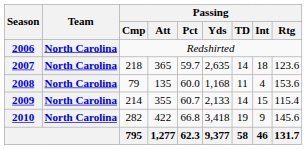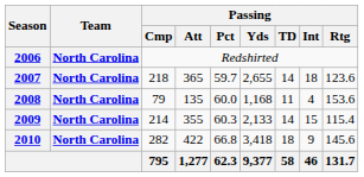 <table class="wikitable" style="text-align:center;">
 <tr>
 <th rowspan="2">Season</th>
 <th rowspan="2">Team</th>
 <th colspan="7">Passing</th>
 </tr>
 <tr>
 <th>Cmp</th>
 <th>Att</th>
 <th>Pct</th>
 <th>Yds</th>
 <th>TD</th>
 <th>Int</th>
 <th>Rtg</th>
 </tr>
 <tr>
 <th><a href='#'>2006</a></th>
 <th><a href='#'>North Carolina</a></th>
 <td colspan="7"><em>Redshirted</em></td>
 </tr>
 <tr>
 <th><a href='#'>2007</a></th>
 <th><a href='#'>North Carolina</a></th>
 <td>218</td>
 <td>365</td>
 <td>59.7</td>
-<td>2,635</td>
+<td>2,655</td>
 <td>14</td>
 <td>18</td>
 <td>123.6</td>
 </tr>
 <tr>
 <th><a href='#'>2008</a></th>
 <th><a href='#'>North Carolina</a></th>
 <td>79</td>
 <td>135</td>
 <td>60.0</td>
 <td>1,168</td>
 <td>11</td>
 <td>4</td>
 <td>153.6</td>
 </tr>
 <tr>
 <th><a href='#'>2009</a></th>
 <th><a href='#'>North Carolina</a></th>
 <td>214</td>
 <td>355</td>
-<td>60.7</td>
+<td>60.3</td>
 <td>2,133</td>
 <td>14</td>
 <td>15</td>
 <td>115.4</td>
 </tr>
 <tr>
 <th><a href='#'>2010</a></th>
 <th><a href='#'>North Carolina</a></th>
 <td>282</td>
 <td>422</td>
 <td>66.8</td>
 <td>3,418</td>
-<td>19</td>
+<td>18</td>
 <td>9</td>
 <td>145.6</td>
 </tr>
 <tr>
 <th colspan="2"></th>
 <th>795</th>
 <th>1,277</th>
 <th>62.3</th>
 <th>9,377</th>
 <th>58</th>
 <th>46</th>
 <th>131.7</th>
 </tr>
 </table>
